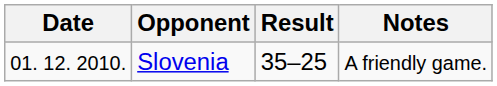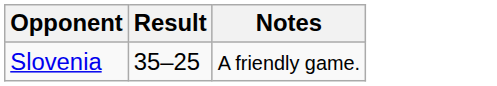 <table class="wikitable">
 <tr>
-<th>Date</th>
 <th>Opponent</th>
 <th>Result</th>
 <th>Notes</th>
 </tr>
 <tr>
-<td><small>01. 12. 2010.</small></td>
 <td><a href='#'>Slovenia</a></td>
 <td>35–25</td>
 <td><small>A friendly game.</small></td>
 </tr>
 </table>
